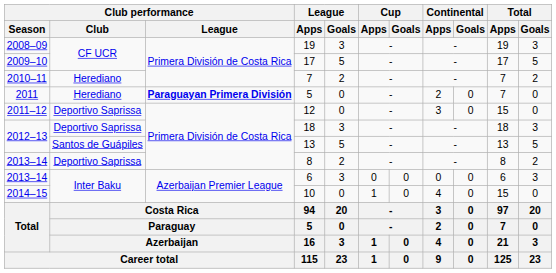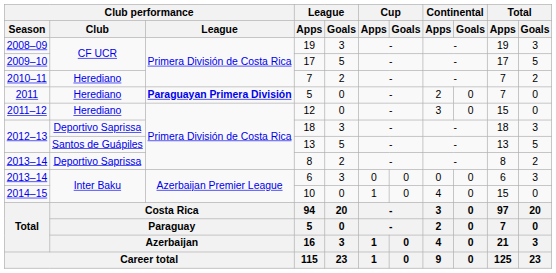 <table class="wikitable" style="text-align:center">
 <tr>
 <th colspan=3>Club performance</th>
 <th colspan=2>League</th>
 <th colspan=2>Cup</th>
 <th colspan=2>Continental</th>
 <th colspan=2>Total</th>
 </tr>
 <tr>
 <th>Season</th>
 <th>Club</th>
 <th>League</th>
 <th>Apps</th>
 <th>Goals</th>
 <th>Apps</th>
 <th>Goals</th>
 <th>Apps</th>
 <th>Goals</th>
 <th>Apps</th>
 <th>Goals</th>
 </tr>
 <tr>
 <td><a href='#'>2008–09</a></td>
 <td rowspan="2"><a href='#'>CF UCR</a></td>
 <td rowspan="3"><a href='#'>Primera División de Costa Rica</a></td>
 <td>19</td>
 <td>3</td>
 <td colspan="2">-</td>
 <td colspan="2">-</td>
 <td>19</td>
 <td>3</td>
 </tr>
 <tr>
 <td><a href='#'>2009–10</a></td>
 <td>17</td>
 <td>5</td>
 <td colspan="2">-</td>
 <td colspan="2">-</td>
 <td>17</td>
 <td>5</td>
 </tr>
 <tr>
 <td><a href='#'>2010–11</a></td>
 <td><a href='#'>Herediano</a></td>
 <td>7</td>
 <td>2</td>
 <td colspan="2">-</td>
 <td colspan="2">-</td>
 <td>7</td>
 <td>2</td>
 </tr>
 <tr>
 <td><a href='#'>2011</a></td>
 <td><a href='#'>Herediano</a></td>
 <td><strong><a href='#'>Paraguayan Primera División</a></strong></td>
 <td>5</td>
 <td>0</td>
 <td colspan="2">-</td>
 <td>2</td>
 <td>0</td>
 <td>7</td>
 <td>0</td>
 </tr>
 <tr>
 <td><a href='#'>2011–12</a></td>
-<td><a href='#'>Deportivo Saprissa</a></td>
+<td><a href='#'>Herediano</a></td>
 <td rowspan="4"><a href='#'>Primera División de Costa Rica</a></td>
 <td>12</td>
 <td>0</td>
 <td colspan="2">-</td>
 <td>3</td>
 <td>0</td>
 <td>15</td>
 <td>0</td>
 </tr>
 <tr>
 <td rowspan="2"><a href='#'>2012–13</a></td>
 <td><a href='#'>Deportivo Saprissa</a></td>
 <td>18</td>
 <td>3</td>
 <td colspan="2">-</td>
 <td colspan="2">-</td>
 <td>18</td>
 <td>3</td>
 </tr>
 <tr>
 <td><a href='#'>Santos de Guápiles</a></td>
 <td>13</td>
 <td>5</td>
 <td colspan="2">-</td>
 <td colspan="2">-</td>
 <td>13</td>
 <td>5</td>
 </tr>
 <tr>
 <td><a href='#'>2013–14</a></td>
 <td><a href='#'>Deportivo Saprissa</a></td>
 <td>8</td>
 <td>2</td>
 <td colspan="2">-</td>
 <td colspan="2">-</td>
 <td>8</td>
 <td>2</td>
 </tr>
 <tr>
 <td><a href='#'>2013–14</a></td>
 <td rowspan="2"><a href='#'>Inter Baku</a></td>
 <td rowspan="2"><a href='#'>Azerbaijan Premier League</a></td>
 <td>6</td>
 <td>3</td>
 <td>0</td>
 <td>0</td>
 <td>0</td>
 <td>0</td>
 <td>6</td>
 <td>3</td>
 </tr>
 <tr>
 <td><a href='#'>2014–15</a></td>
 <td>10</td>
 <td>0</td>
 <td>1</td>
 <td>0</td>
 <td>4</td>
 <td>0</td>
 <td>15</td>
 <td>0</td>
 </tr>
 <tr>
 <th rowspan=3>Total</th>
 <th colspan=2>Costa Rica</th>
 <th>94</th>
 <th>20</th>
 <th colspan="2">-</th>
 <th>3</th>
 <th>0</th>
 <th>97</th>
 <th>20</th>
 </tr>
 <tr>
 <th colspan=2>Paraguay</th>
 <th>5</th>
 <th>0</th>
 <th colspan="2">-</th>
 <th>2</th>
 <th>0</th>
 <th>7</th>
 <th>0</th>
 </tr>
 <tr>
 <th colspan=2>Azerbaijan</th>
 <th>16</th>
 <th>3</th>
 <th>1</th>
 <th>0</th>
 <th>4</th>
 <th>0</th>
 <th>21</th>
 <th>3</th>
 </tr>
 <tr>
 <th colspan=3>Career total</th>
 <th>115</th>
 <th>23</th>
 <th>1</th>
 <th>0</th>
 <th>9</th>
 <th>0</th>
 <th>125</th>
 <th>23</th>
 </tr>
 </table>
